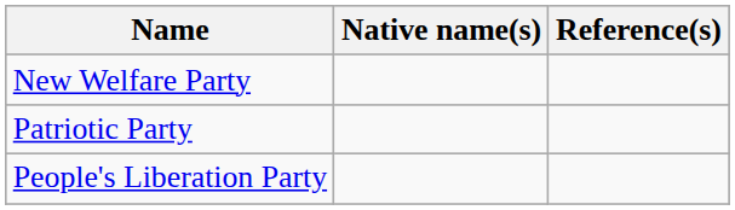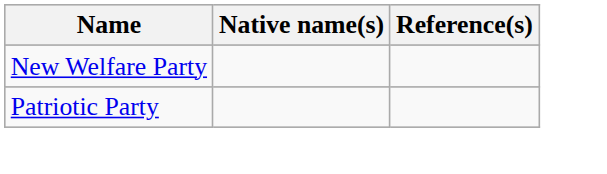 <table class="wikitable">
 <tr>
 <th>Name</th>
 <th>Native name(s)</th>
 <th>Reference(s)</th>
 </tr>
 <tr>
 <td><a href='#'>New Welfare Party</a></td>
 <td></td>
 <td></td>
 </tr>
 <tr>
 <td><a href='#'>Patriotic Party</a></td>
 <td></td>
 <td></td>
 </tr>
-<tr>
-<td><a href='#'>People's Liberation Party</a></td>
-<td></td>
-<td></td>
-</tr>
 </table>
